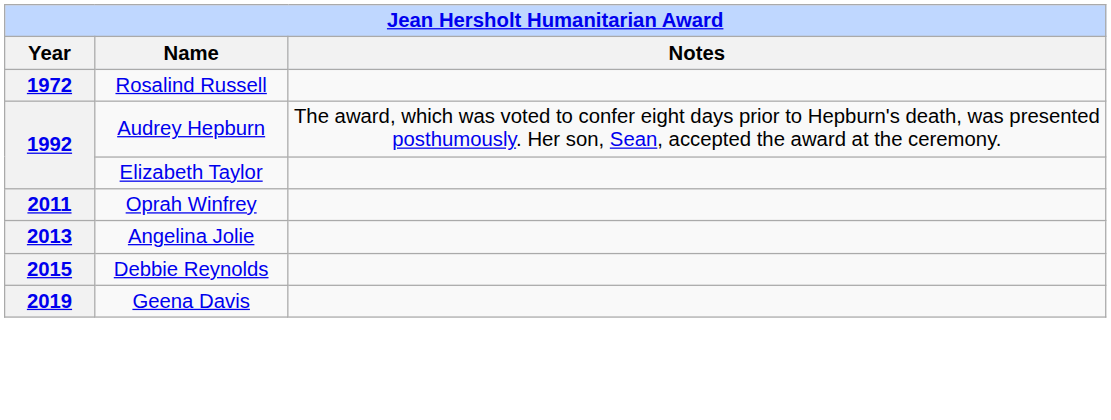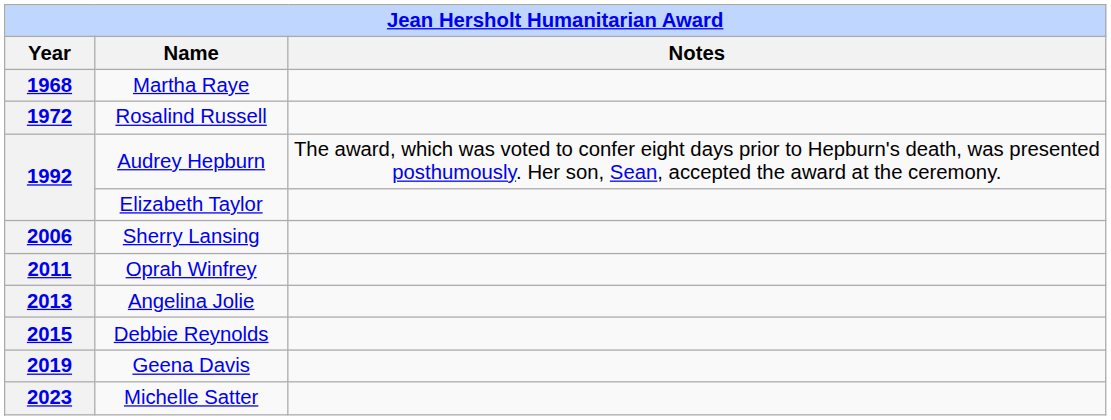 <table class="wikitable" style="text-align: center">
 <tr ---- bgcolor="#bfd7ff">
 <td colspan=3 align=center><strong><a href='#'>Jean Hersholt Humanitarian Award</a></strong></td>
 </tr>
 <tr ---- bgcolor="#ebf5ff">
 <th width="65">Year</th>
 <th width="150">Name</th>
 <th width="670">Notes</th>
+</tr>
+<tr>
+<th><a href='#'>1968</a></th>
+<td><a href='#'>Martha Raye</a></td>
+<td></td>
 </tr>
 <tr>
 <th><a href='#'>1972</a></th>
 <td><a href='#'>Rosalind Russell</a></td>
 <td></td>
 </tr>
 <tr>
 <th rowspan="2"><a href='#'>1992</a><br></th>
 <td><a href='#'>Audrey Hepburn</a></td>
 <td>The award, which was voted to confer eight days prior to Hepburn's death, was presented <a href='#'>posthumously</a>. Her son, <a href='#'>Sean</a>, accepted the award at the ceremony.</td>
 </tr>
 <tr>
 <td><a href='#'>Elizabeth Taylor</a></td>
+<td></td>
+</tr>
+<tr>
+<th><a href='#'>2006</a></th>
+<td><a href='#'>Sherry Lansing</a></td>
 <td></td>
 </tr>
 <tr>
 <th><a href='#'>2011</a></th>
 <td><a href='#'>Oprah Winfrey</a></td>
 <td></td>
 </tr>
 <tr>
 <th><a href='#'>2013</a></th>
 <td><a href='#'>Angelina Jolie</a></td>
 <td></td>
 </tr>
 <tr>
 <th><a href='#'>2015</a></th>
 <td><a href='#'>Debbie Reynolds</a></td>
 <td></td>
 </tr>
 <tr>
 <th><a href='#'>2019</a></th>
 <td><a href='#'>Geena Davis</a></td>
 <td></td>
 </tr>
+<tr>
+<th><a href='#'>2023</a></th>
+<td><a href='#'>Michelle Satter</a></td>
+<td></td>
+</tr>
 </table>
